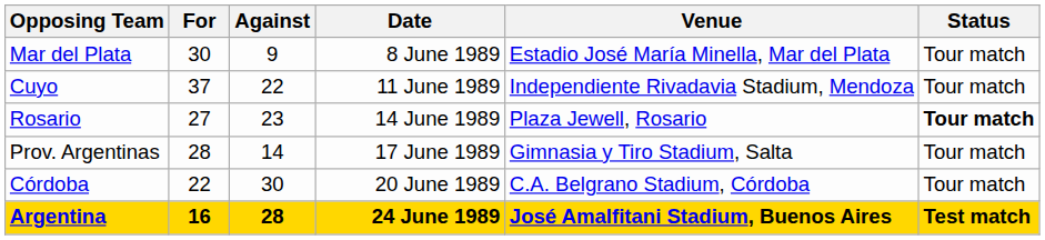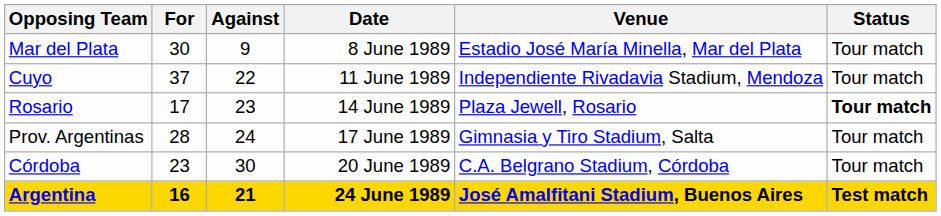 <table class=wikitable>
 <tr>
 <th>Opposing Team</th>
 <th>For</th>
 <th>Against</th>
 <th>Date</th>
 <th>Venue</th>
 <th>Status</th>
 </tr>
 <tr bgcolor=#fdfdfd>
 <td><a href='#'>Mar del Plata</a></td>
 <td align=center width=40>30</td>
 <td align=center width=40>9</td>
 <td width=140 align=right>8 June 1989</td>
 <td><a href='#'>Estadio José María Minella</a>, <a href='#'>Mar del Plata</a></td>
 <td>Tour match</td>
 </tr>
 <tr bgcolor=#fdfdfd>
 <td><a href='#'>Cuyo</a></td>
 <td align=center width=40>37</td>
 <td align=center width=40>22</td>
 <td width=140 align=right>11 June 1989</td>
 <td><a href='#'>Independiente Rivadavia</a> Stadium, <a href='#'>Mendoza</a></td>
 <td>Tour match</td>
 </tr>
 <tr bgcolor=#fdfdfd>
 <td><a href='#'>Rosario</a></td>
-<td align=center width=40>27</td>
+<td align=center width=40>17</td>
 <td align=center width=40>23</td>
 <td width=140 align=right>14 June 1989</td>
 <td><a href='#'>Plaza Jewell</a>, <a href='#'>Rosario</a></td>
 <td><strong>Tour match</strong></td>
 </tr>
 <tr bgcolor=#fdfdfd>
 <td>Prov. Argentinas</td>
 <td align=center width=40>28</td>
-<td align=center width=40>14</td>
+<td align=center width=40>24</td>
 <td width=140 align=right>17 June 1989</td>
 <td><a href='#'>Gimnasia y Tiro Stadium</a>, Salta</td>
 <td>Tour match</td>
 </tr>
 <tr bgcolor=#fdfdfd>
 <td><a href='#'>Córdoba</a></td>
-<td align=center width=40>22</td>
+<td align=center width=40>23</td>
 <td align=center width=40>30</td>
 <td width=140 align=right>20 June 1989</td>
 <td><a href='#'>C.A. Belgrano Stadium</a>, <a href='#'>Córdoba</a></td>
 <td>Tour match</td>
 </tr>
 <tr bgcolor=gold>
 <td><strong><a href='#'>Argentina</a></strong></td>
 <td align=center width=40><strong>16</strong></td>
-<td align=center width=40><strong>28</strong></td>
+<td align=center width=40><strong>21</strong></td>
 <td width=140 align=right><strong>24 June 1989</strong></td>
 <td><strong><a href='#'>José Amalfitani Stadium</a>, Buenos Aires</strong></td>
 <td><strong>Test match</strong></td>
 </tr>
 </table>
